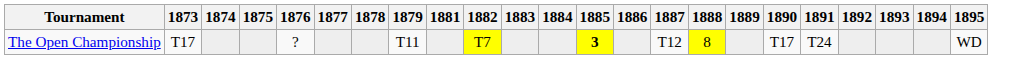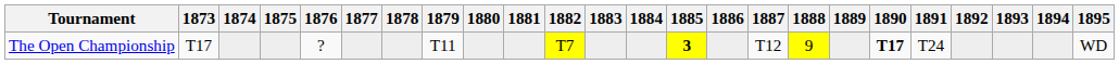 <table class="wikitable" style="font-size:95%;text-align:center;">
 <tr>
 <th>Tournament</th>
 <th>1873</th>
 <th>1874</th>
 <th>1875</th>
 <th>1876</th>
 <th>1877</th>
 <th>1878</th>
 <th>1879</th>
+<th>1880</th>
 <th>1881</th>
 <th>1882</th>
 <th>1883</th>
 <th>1884</th>
 <th>1885</th>
 <th>1886</th>
 <th>1887</th>
 <th>1888</th>
 <th>1889</th>
 <th>1890</th>
 <th>1891</th>
 <th>1892</th>
 <th>1893</th>
 <th>1894</th>
 <th>1895</th>
 </tr>
 <tr>
 <td align=left><a href='#'>The Open Championship</a></td>
 <td>T17</td>
 <td style="background:#eeeeee;"></td>
 <td style="background:#eeeeee;"></td>
 <td>?</td>
 <td style="background:#eeeeee;"></td>
 <td style="background:#eeeeee;"></td>
 <td>T11</td>
 <td style="background:#eeeeee;"></td>
+<td style="background:#eeeeee;"></td>
 <td style="background:yellow;">T7</td>
 <td style="background:#eeeeee;"></td>
 <td style="background:#eeeeee;"></td>
 <td style="background:yellow;"><strong>3</strong></td>
 <td style="background:#eeeeee;"></td>
 <td>T12</td>
-<td style="background:yellow;">8</td>
+<td style="background:yellow;">9</td>
 <td style="background:#eeeeee;"></td>
-<td>T17</td>
+<td><strong>T17</strong></td>
 <td>T24</td>
 <td style="background:#eeeeee;"></td>
 <td style="background:#eeeeee;"></td>
 <td style="background:#eeeeee;"></td>
 <td>WD</td>
 </tr>
 </table>
